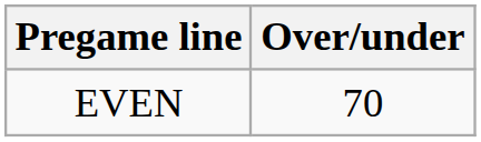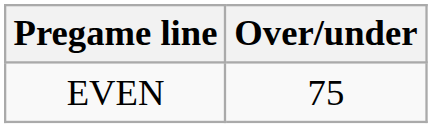 <table class="wikitable">
 <tr align="center">
 <th style=>Pregame line</th>
 <th style=>Over/under</th>
 </tr>
 <tr align="center">
 <td>EVEN</td>
-<td>70</td>
+<td>75</td>
 </tr>
 </table>
